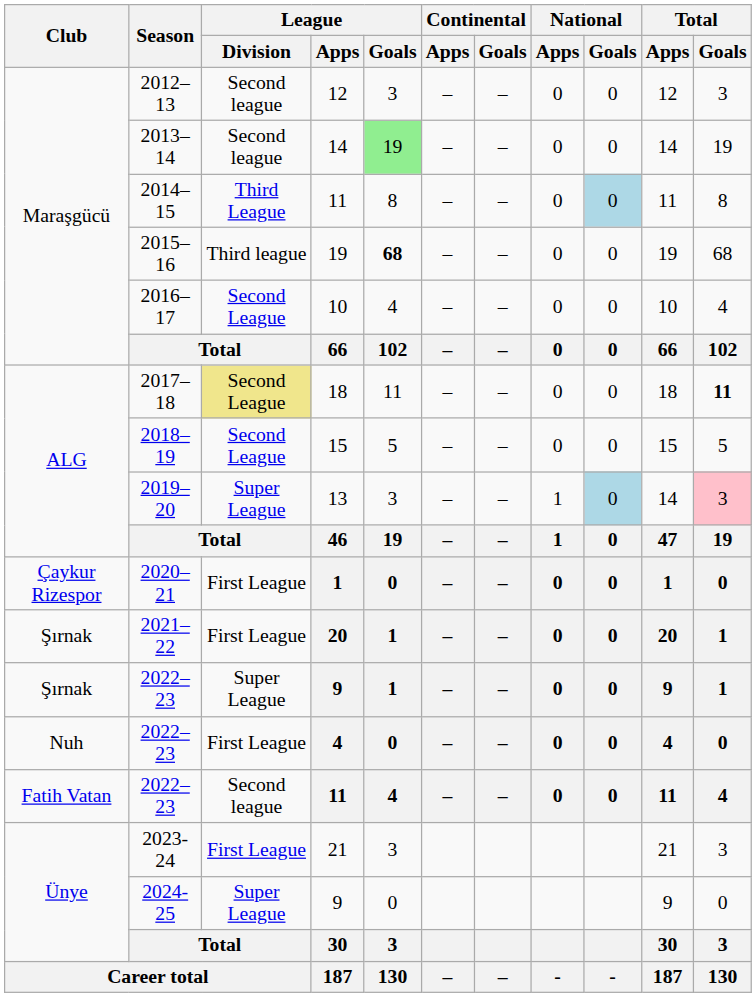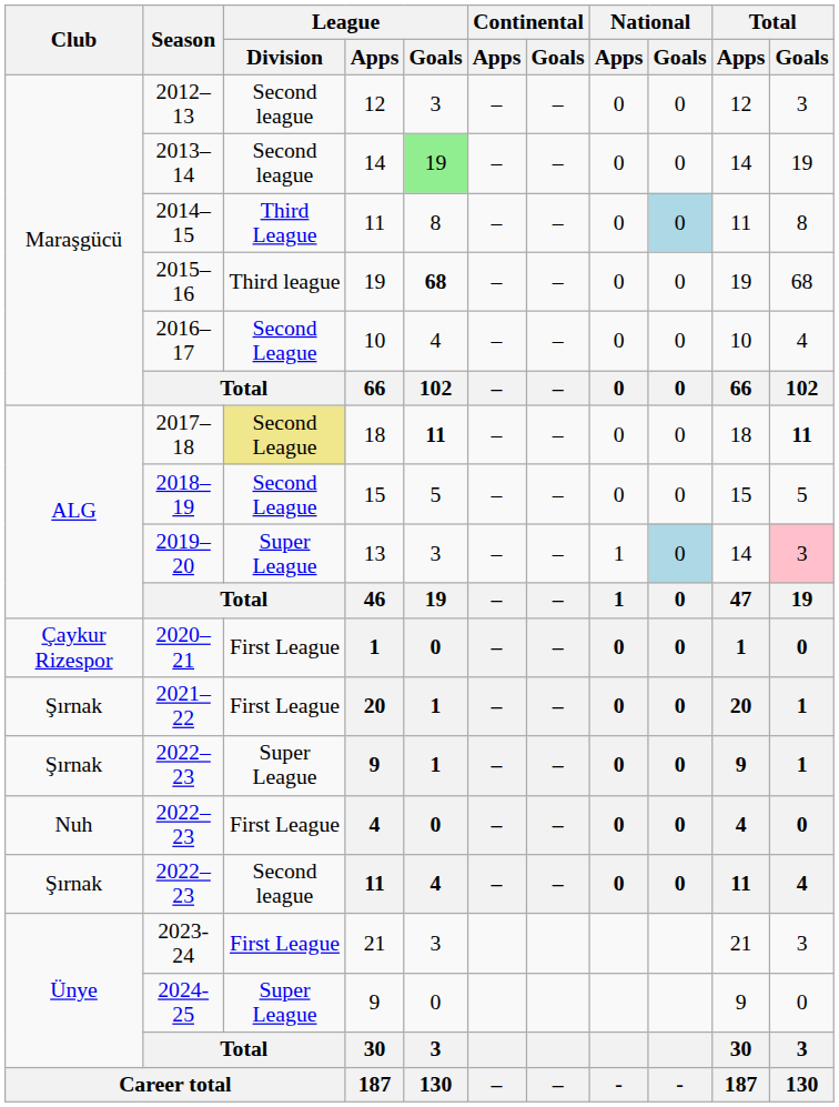 <table class="wikitable" style="text-align: center;">
 <tr>
 <th rowspan="2">Club</th>
 <th rowspan="2">Season</th>
 <th colspan="3">League</th>
 <th colspan="2">Continental</th>
 <th colspan="2">National</th>
 <th colspan="2">Total</th>
 </tr>
 <tr>
 <th>Division</th>
 <th>Apps</th>
 <th>Goals</th>
 <th>Apps</th>
 <th>Goals</th>
 <th>Apps</th>
 <th>Goals</th>
 <th>Apps</th>
 <th>Goals</th>
 </tr>
 <tr>
 <td rowspan=6>Maraşgücü</td>
 <td>2012–13</td>
 <td>Second league</td>
 <td>12</td>
 <td>3</td>
 <td>–</td>
 <td>–</td>
 <td>0</td>
 <td>0</td>
 <td>12</td>
 <td>3</td>
 </tr>
 <tr>
 <td>2013–14</td>
 <td>Second league</td>
 <td>14</td>
 <td style="background: lightgreen;">19</td>
 <td>–</td>
 <td>–</td>
 <td>0</td>
 <td>0</td>
 <td>14</td>
 <td>19</td>
 </tr>
 <tr>
 <td>2014–15</td>
 <td><a href='#'>Third League</a></td>
 <td>11</td>
 <td>8</td>
 <td>–</td>
 <td>–</td>
 <td>0</td>
 <td style="background: lightblue;">0</td>
 <td>11</td>
 <td>8</td>
 </tr>
 <tr>
 <td>2015–16</td>
 <td>Third league</td>
 <td>19</td>
 <td><strong>68</strong></td>
 <td>–</td>
 <td>–</td>
 <td>0</td>
 <td>0</td>
 <td>19</td>
 <td>68</td>
 </tr>
 <tr>
 <td>2016–17</td>
 <td><a href='#'>Second League</a></td>
 <td>10</td>
 <td>4</td>
 <td>–</td>
 <td>–</td>
 <td>0</td>
 <td>0</td>
 <td>10</td>
 <td>4</td>
 </tr>
 <tr>
 <th colspan="2">Total</th>
 <th>66</th>
 <th>102</th>
 <th>–</th>
 <th>–</th>
 <th>0</th>
 <th>0</th>
 <th>66</th>
 <th>102</th>
 </tr>
 <tr>
 <td rowspan=4><a href='#'>ALG</a></td>
 <td>2017–18</td>
 <td style="background: khaki;">Second League</td>
 <td>18</td>
-<td>11</td>
+<td><strong>11</strong></td>
 <td>–</td>
 <td>–</td>
 <td>0</td>
 <td>0</td>
 <td>18</td>
 <td><strong>11</strong></td>
 </tr>
 <tr>
 <td><a href='#'>2018–19</a></td>
 <td><a href='#'>Second League</a></td>
 <td>15</td>
 <td>5</td>
 <td>–</td>
 <td>–</td>
 <td>0</td>
 <td>0</td>
 <td>15</td>
 <td>5</td>
 </tr>
 <tr>
 <td><a href='#'>2019–20</a></td>
 <td><a href='#'>Super League</a></td>
 <td>13</td>
 <td>3</td>
 <td>–</td>
 <td>–</td>
 <td>1</td>
 <td style="background: lightblue;">0</td>
 <td>14</td>
 <td style="background: pink;">3</td>
 </tr>
 <tr>
 <th colspan="2">Total</th>
 <th>46</th>
 <th>19</th>
 <th>–</th>
 <th>–</th>
 <th>1</th>
 <th>0</th>
 <th>47</th>
 <th>19</th>
 </tr>
 <tr>
 <td><a href='#'>Çaykur Rizespor</a></td>
 <td><a href='#'>2020–21</a></td>
 <td>First League</td>
 <th>1</th>
 <th>0</th>
 <th>–</th>
 <th>–</th>
 <th>0</th>
 <th>0</th>
 <th>1</th>
 <th>0</th>
 </tr>
 <tr>
 <td>Şırnak</td>
 <td><a href='#'>2021–22</a></td>
 <td>First League</td>
 <th>20</th>
 <th>1</th>
 <th>–</th>
 <th>–</th>
 <th>0</th>
 <th>0</th>
 <th>20</th>
 <th>1</th>
 </tr>
 <tr>
 <td>Şırnak</td>
 <td><a href='#'>2022–23</a></td>
 <td>Super League</td>
 <th>9</th>
 <th>1</th>
 <th>–</th>
 <th>–</th>
 <th>0</th>
 <th>0</th>
 <th>9</th>
 <th>1</th>
 </tr>
 <tr>
 <td>Nuh</td>
 <td><a href='#'>2022–23</a></td>
 <td>First League</td>
 <th>4</th>
 <th>0</th>
 <th>–</th>
 <th>–</th>
 <th>0</th>
 <th>0</th>
 <th>4</th>
 <th>0</th>
 </tr>
 <tr>
-<td><a href='#'>Fatih Vatan</a></td>
+<td>Şırnak</td>
 <td><a href='#'>2022–23</a></td>
 <td>Second league</td>
 <th>11</th>
 <th>4</th>
 <th>–</th>
 <th>–</th>
 <th>0</th>
 <th>0</th>
 <th>11</th>
 <th>4</th>
 </tr>
 <tr>
 <td rowspan="3"><a href='#'>Ünye</a></td>
 <td>2023-24</td>
 <td><a href='#'>First League</a></td>
 <td>21</td>
 <td>3</td>
 <td></td>
 <td></td>
 <td></td>
 <td></td>
 <td>21</td>
 <td>3</td>
 </tr>
 <tr>
 <td><a href='#'>2024-25</a></td>
 <td><a href='#'>Super League</a></td>
 <td>9</td>
 <td>0</td>
 <td></td>
 <td></td>
 <td></td>
 <td></td>
 <td>9</td>
 <td>0</td>
 </tr>
 <tr>
 <th colspan="2">Total</th>
 <th>30</th>
 <th>3</th>
 <th></th>
 <th></th>
 <th></th>
 <th></th>
 <th>30</th>
 <th>3</th>
 </tr>
 <tr>
 <th colspan="3">Career total</th>
 <th>187</th>
 <th>130</th>
 <th>–</th>
 <th>–</th>
 <th>-</th>
 <th>-</th>
 <th>187</th>
 <th>130</th>
 </tr>
 </table>
